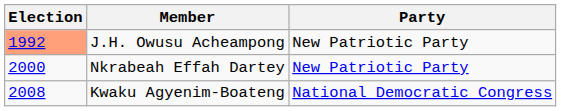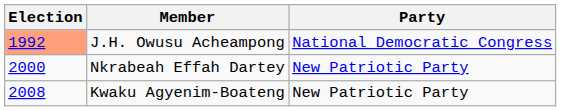 <table class="wikitable">
 <tr>
 <th>Election</th>
 <th>Member</th>
 <th>Party</th>
 </tr>
 <tr>
 <td style="background: lightsalmon;"><a href='#'>1992</a></td>
 <td>J.H. Owusu Acheampong</td>
-<td>New Patriotic Party</td>
+<td><a href='#'>National Democratic Congress</a></td>
 </tr>
 <tr>
 <td><a href='#'>2000</a></td>
 <td>Nkrabeah Effah Dartey</td>
 <td><a href='#'>New Patriotic Party</a></td>
 </tr>
 <tr>
 <td><a href='#'>2008</a></td>
 <td>Kwaku Agyenim-Boateng</td>
-<td><a href='#'>National Democratic Congress</a></td>
+<td>New Patriotic Party</td>
 </tr>
 </table>
